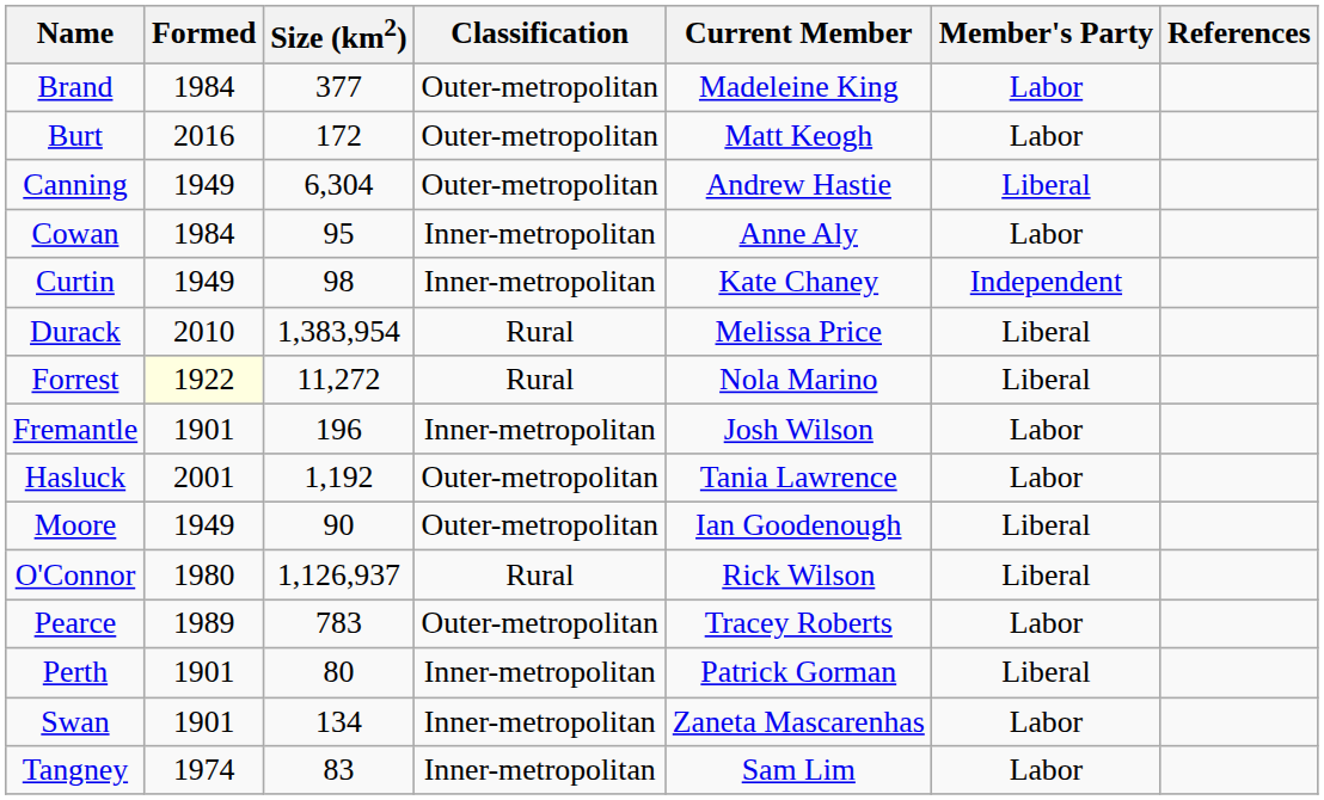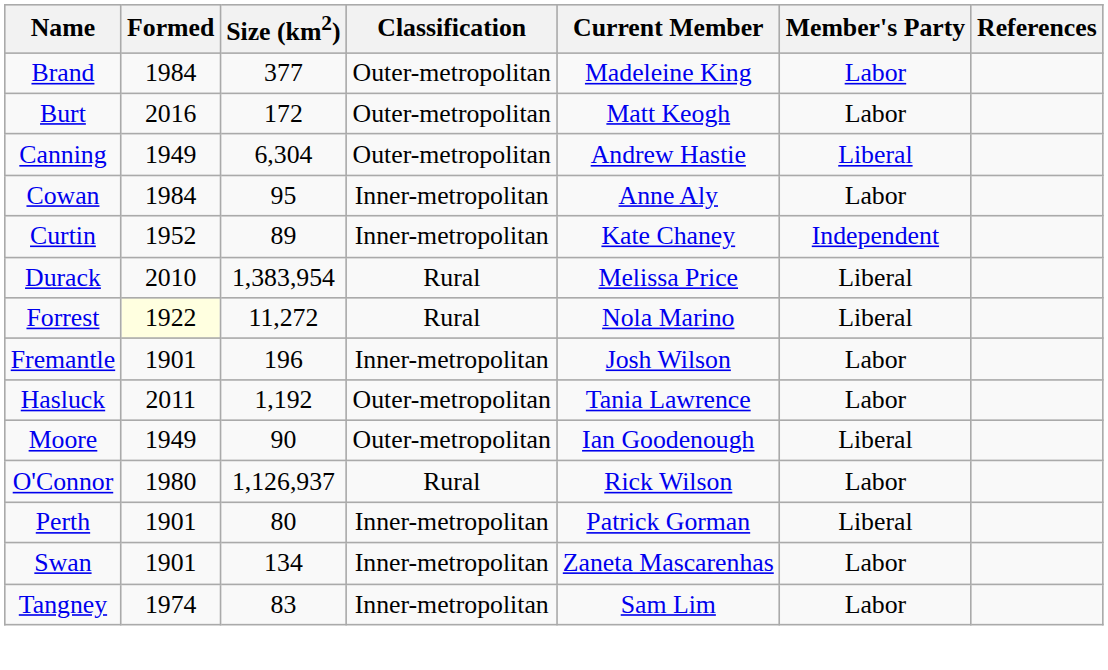 <table class="wikitable sortable" style="text-align:center">
 <tr>
 <th>Name</th>
 <th>Formed</th>
 <th>Size (km<sup>2</sup>)</th>
 <th>Classification</th>
 <th>Current Member</th>
 <th>Member's Party</th>
 <th>References</th>
 </tr>
 <tr>
 <td><a href='#'>Brand</a></td>
 <td>1984</td>
 <td>377</td>
 <td>Outer-metropolitan</td>
 <td><a href='#'>Madeleine King</a></td>
 <td><a href='#'>Labor</a></td>
 <td></td>
 </tr>
 <tr>
 <td><a href='#'>Burt</a></td>
 <td>2016</td>
 <td>172</td>
 <td>Outer-metropolitan</td>
 <td><a href='#'>Matt Keogh</a></td>
 <td>Labor</td>
 <td></td>
 </tr>
 <tr>
 <td><a href='#'>Canning</a></td>
 <td>1949</td>
 <td>6,304</td>
 <td>Outer-metropolitan</td>
 <td><a href='#'>Andrew Hastie</a></td>
 <td><a href='#'>Liberal</a></td>
 <td></td>
 </tr>
 <tr>
 <td><a href='#'>Cowan</a></td>
 <td>1984</td>
 <td>95</td>
 <td>Inner-metropolitan</td>
 <td><a href='#'>Anne Aly</a></td>
 <td>Labor</td>
 <td></td>
 </tr>
 <tr>
 <td><a href='#'>Curtin</a></td>
-<td>1949</td>
-<td>98</td>
+<td>1952</td>
+<td>89</td>
 <td>Inner-metropolitan</td>
 <td><a href='#'>Kate Chaney</a></td>
 <td><a href='#'>Independent</a></td>
 <td></td>
 </tr>
 <tr>
 <td><a href='#'>Durack</a></td>
 <td>2010</td>
 <td>1,383,954</td>
 <td>Rural</td>
 <td><a href='#'>Melissa Price</a></td>
 <td>Liberal</td>
 <td></td>
 </tr>
 <tr>
 <td><a href='#'>Forrest</a></td>
 <td style="background: lightyellow;">1922</td>
 <td>11,272</td>
 <td>Rural</td>
 <td><a href='#'>Nola Marino</a></td>
 <td>Liberal</td>
 <td></td>
 </tr>
 <tr>
 <td><a href='#'>Fremantle</a></td>
 <td>1901</td>
 <td>196</td>
 <td>Inner-metropolitan</td>
 <td><a href='#'>Josh Wilson</a></td>
 <td>Labor</td>
 <td></td>
 </tr>
 <tr>
 <td><a href='#'>Hasluck</a></td>
-<td>2001</td>
+<td>2011</td>
 <td>1,192</td>
 <td>Outer-metropolitan</td>
 <td><a href='#'>Tania Lawrence</a></td>
 <td>Labor</td>
 <td></td>
 </tr>
 <tr>
 <td><a href='#'>Moore</a></td>
 <td>1949</td>
 <td>90</td>
 <td>Outer-metropolitan</td>
 <td><a href='#'>Ian Goodenough</a></td>
 <td>Liberal</td>
 <td></td>
 </tr>
 <tr>
 <td><a href='#'>O'Connor</a></td>
 <td>1980</td>
 <td>1,126,937</td>
 <td>Rural</td>
 <td><a href='#'>Rick Wilson</a></td>
-<td>Liberal</td>
-<td></td>
-</tr>
-<tr>
-<td><a href='#'>Pearce</a></td>
-<td>1989</td>
-<td>783</td>
-<td>Outer-metropolitan</td>
-<td><a href='#'>Tracey Roberts</a></td>
 <td>Labor</td>
 <td></td>
 </tr>
 <tr>
 <td><a href='#'>Perth</a></td>
 <td>1901</td>
 <td>80</td>
 <td>Inner-metropolitan</td>
 <td><a href='#'>Patrick Gorman</a></td>
 <td>Liberal</td>
 <td></td>
 </tr>
 <tr>
 <td><a href='#'>Swan</a></td>
 <td>1901</td>
 <td>134</td>
 <td>Inner-metropolitan</td>
 <td><a href='#'>Zaneta Mascarenhas</a></td>
 <td>Labor</td>
 <td></td>
 </tr>
 <tr>
 <td><a href='#'>Tangney</a></td>
 <td>1974</td>
 <td>83</td>
 <td>Inner-metropolitan</td>
 <td><a href='#'>Sam Lim</a></td>
 <td>Labor</td>
 <td></td>
 </tr>
 </table>
